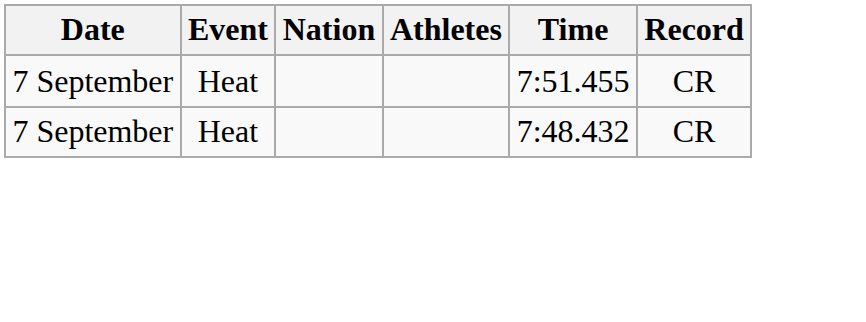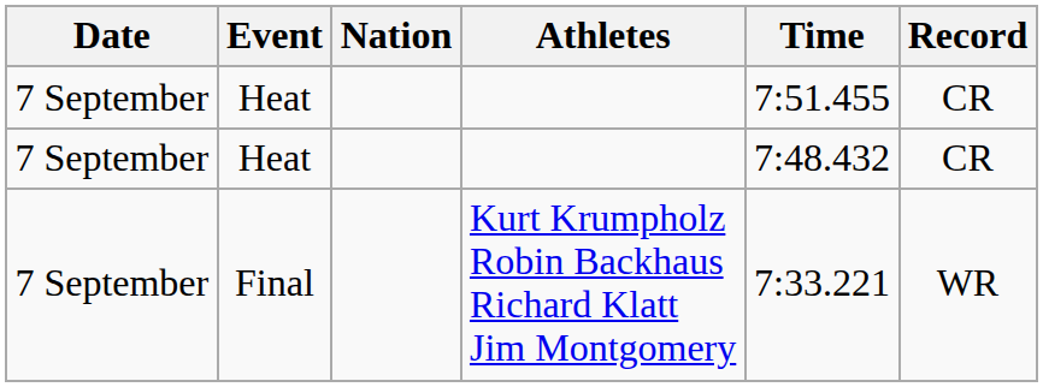 <table class=wikitable style=text-align:center>
 <tr>
 <th>Date</th>
 <th>Event</th>
 <th>Nation</th>
 <th>Athletes</th>
 <th>Time</th>
 <th>Record</th>
 </tr>
 <tr>
 <td>7 September</td>
 <td>Heat</td>
 <td align=left></td>
 <td align=left></td>
 <td>7:51.455</td>
 <td>CR</td>
 </tr>
 <tr>
 <td>7 September</td>
 <td>Heat</td>
 <td align=left></td>
 <td align=left></td>
 <td>7:48.432</td>
 <td>CR</td>
 </tr>
+<tr>
+<td>7 September</td>
+<td>Final</td>
+<td align=left></td>
+<td align=left><a href='#'>Kurt Krumpholz</a><br><a href='#'>Robin Backhaus</a><br><a href='#'>Richard Klatt</a><br><a href='#'>Jim Montgomery</a></td>
+<td>7:33.221</td>
+<td>WR</td>
+</tr>
 </table>
